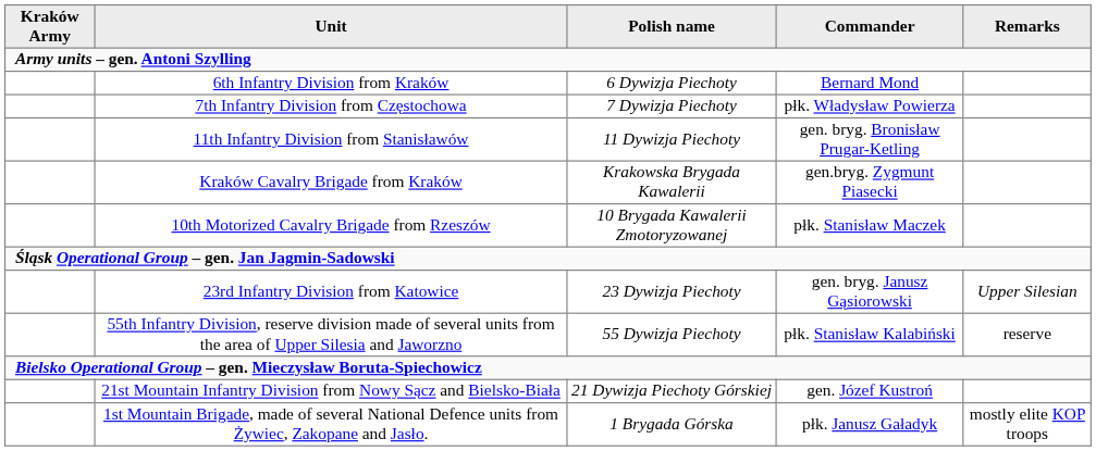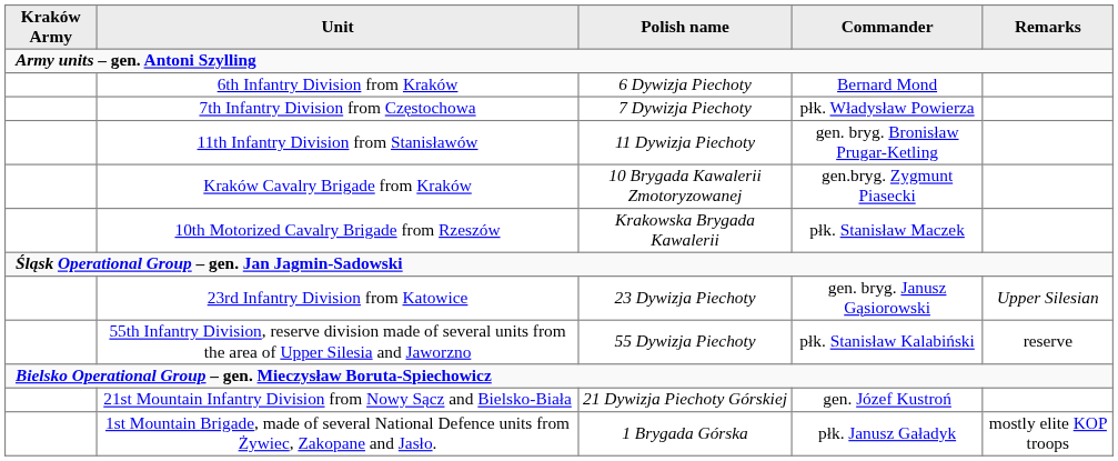 <table border="1" cellpadding="1" cellspacing="0" style="font-size: 85%; border: gray solid 1px; border-collapse: collapse; text-align: center;">
 <tr style="background: #ececec;">
 <th>Kraków Army</th>
 <th>Unit</th>
 <th>Polish name</th>
 <th>Commander</th>
 <th>Remarks</th>
 </tr>
 <tr>
 <th colspan="14" style="background: #f9f9f9; text-align: left;">  <em>Army units</em> – gen. <a href='#'>Antoni Szylling</a></th>
 </tr>
 <tr>
 <th></th>
 <td><a href='#'>6th Infantry Division</a> from <a href='#'>Kraków</a></td>
 <td><em>6 Dywizja Piechoty</em></td>
 <td><a href='#'>Bernard Mond</a></td>
 <td></td>
 </tr>
 <tr>
 <th></th>
 <td><a href='#'>7th Infantry Division</a> from <a href='#'>Częstochowa</a></td>
 <td><em>7 Dywizja Piechoty</em></td>
 <td>płk. <a href='#'>Władysław Powierza</a></td>
 <td></td>
 </tr>
 <tr>
 <td></td>
 <td><a href='#'>11th Infantry Division</a> from <a href='#'>Stanisławów</a></td>
 <td><em>11 Dywizja Piechoty</em></td>
 <td>gen. bryg. <a href='#'>Bronisław Prugar-Ketling</a></td>
 <td></td>
 </tr>
 <tr>
 <th></th>
 <td><a href='#'>Kraków Cavalry Brigade</a> from <a href='#'>Kraków</a></td>
-<td><em>Krakowska Brygada Kawalerii</em></td>
+<td><em>10 Brygada Kawalerii Zmotoryzowanej</em></td>
 <td>gen.bryg. <a href='#'>Zygmunt Piasecki</a></td>
 <td></td>
 </tr>
 <tr>
 <th></th>
 <td><a href='#'>10th Motorized Cavalry Brigade</a> from <a href='#'>Rzeszów</a></td>
-<td><em>10 Brygada Kawalerii Zmotoryzowanej</em></td>
+<td><em>Krakowska Brygada Kawalerii</em></td>
 <td>płk. <a href='#'>Stanisław Maczek</a></td>
 <td></td>
 </tr>
 <tr>
 <th colspan="14" style="background: #f9f9f9; text-align: left;">  <em>Śląsk <a href='#'>Operational Group</a></em> – gen. <a href='#'>Jan Jagmin-Sadowski</a></th>
 </tr>
 <tr>
 <th></th>
 <td><a href='#'>23rd Infantry Division</a> from <a href='#'>Katowice</a></td>
 <td><em>23 Dywizja Piechoty</em></td>
 <td>gen. bryg. <a href='#'>Janusz Gąsiorowski</a></td>
 <td><em>Upper Silesian</em></td>
 </tr>
 <tr>
 <th></th>
 <td><a href='#'>55th Infantry Division</a>, reserve division made of several units from the area of <a href='#'>Upper Silesia</a> and <a href='#'>Jaworzno</a></td>
 <td><em>55 Dywizja Piechoty</em></td>
 <td>płk. <a href='#'>Stanisław Kalabiński</a></td>
 <td>reserve</td>
 </tr>
 <tr>
 <th colspan="14" style="background: #f9f9f9; text-align: left;">  <em><a href='#'>Bielsko Operational Group</a></em> – gen. <a href='#'>Mieczysław Boruta-Spiechowicz</a></th>
 </tr>
 <tr>
 <th></th>
 <td><a href='#'>21st Mountain Infantry Division</a> from <a href='#'>Nowy Sącz</a> and <a href='#'>Bielsko-Biała</a></td>
 <td><em>21 Dywizja Piechoty Górskiej</em></td>
 <td>gen. <a href='#'>Józef Kustroń</a></td>
 <td></td>
 </tr>
 <tr>
 <th></th>
 <td><a href='#'>1st Mountain Brigade</a>, made of several National Defence units from <a href='#'>Żywiec</a>, <a href='#'>Zakopane</a> and <a href='#'>Jasło</a>.</td>
 <td><em>1 Brygada Górska</em></td>
 <td>płk. <a href='#'>Janusz Gaładyk</a></td>
 <td>mostly elite <a href='#'>KOP</a> troops</td>
 </tr>
 </table>
